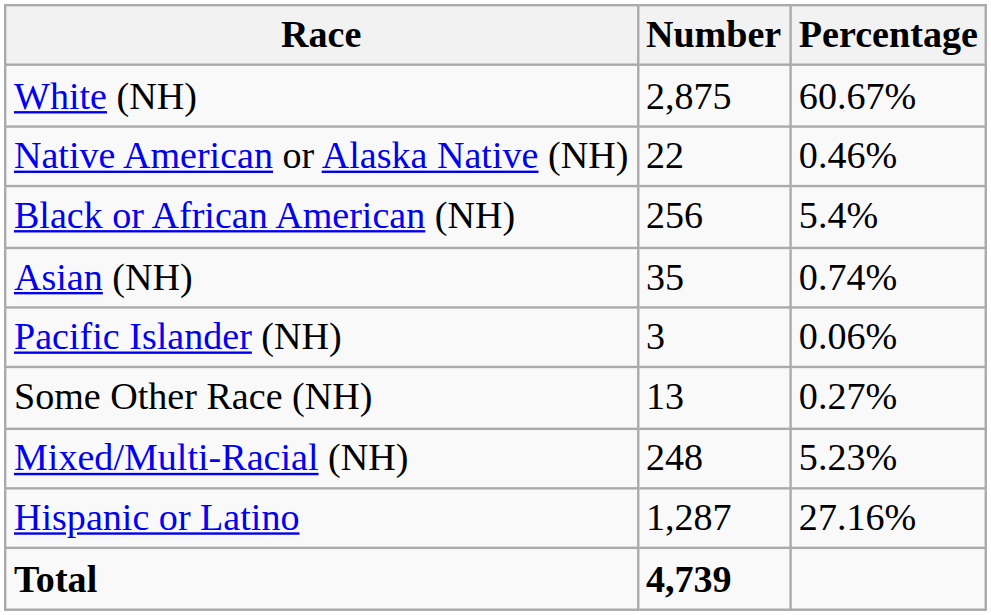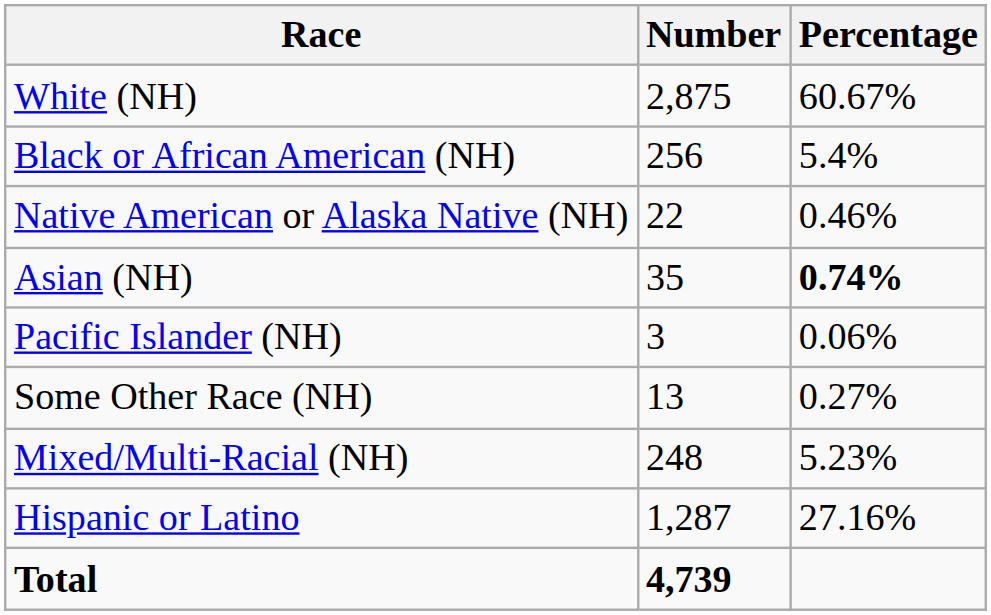 <table class="wikitable">
 <tr>
 <th>Race</th>
 <th>Number</th>
 <th>Percentage</th>
 </tr>
 <tr>
 <td><a href='#'>White</a> (NH)</td>
 <td>2,875</td>
 <td>60.67%</td>
 </tr>
 <tr>
+<td><a href='#'>Black or African American</a> (NH)</td>
+<td>256</td>
+<td>5.4%</td>
+</tr>
+<tr>
 <td><a href='#'>Native American</a> or <a href='#'>Alaska Native</a> (NH)</td>
 <td>22</td>
 <td>0.46%</td>
 </tr>
 <tr>
-<td><a href='#'>Black or African American</a> (NH)</td>
-<td>256</td>
-<td>5.4%</td>
-</tr>
-<tr>
 <td><a href='#'>Asian</a> (NH)</td>
 <td>35</td>
-<td>0.74%</td>
+<td><strong>0.74%</strong></td>
 </tr>
 <tr>
 <td><a href='#'>Pacific Islander</a> (NH)</td>
 <td>3</td>
 <td>0.06%</td>
 </tr>
 <tr>
 <td>Some Other Race (NH)</td>
 <td>13</td>
 <td>0.27%</td>
 </tr>
 <tr>
 <td><a href='#'>Mixed/Multi-Racial</a> (NH)</td>
 <td>248</td>
 <td>5.23%</td>
 </tr>
 <tr>
 <td><a href='#'>Hispanic or Latino</a></td>
 <td>1,287</td>
 <td>27.16%</td>
 </tr>
 <tr>
 <td><strong>Total</strong></td>
 <td><strong>4,739</strong></td>
 <td></td>
 </tr>
 </table>
